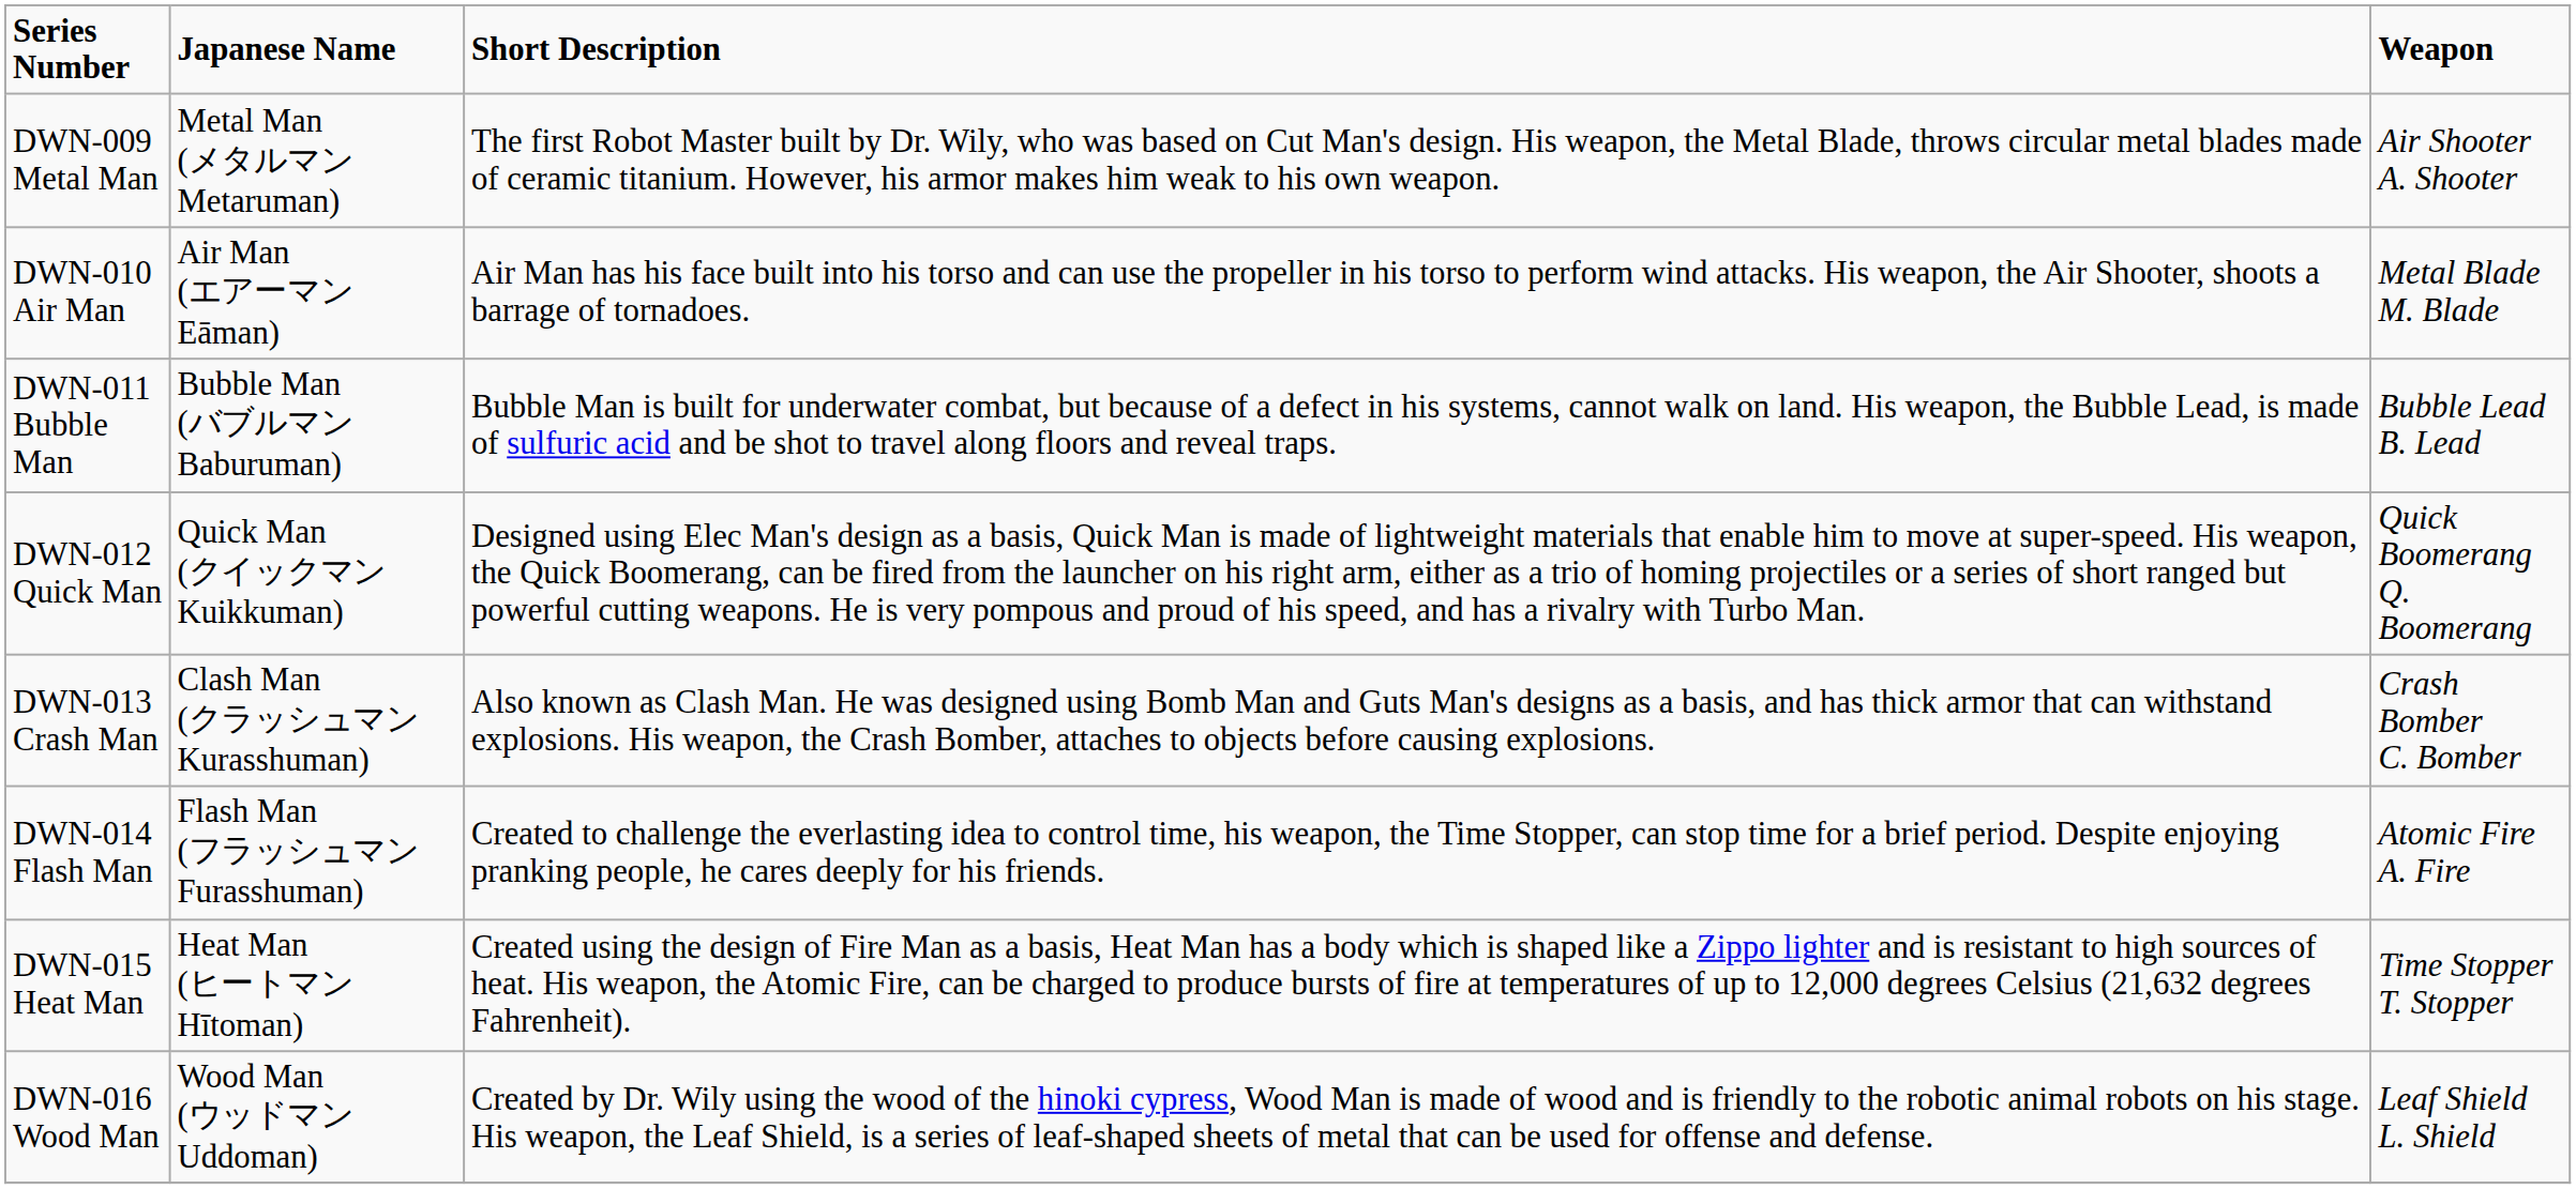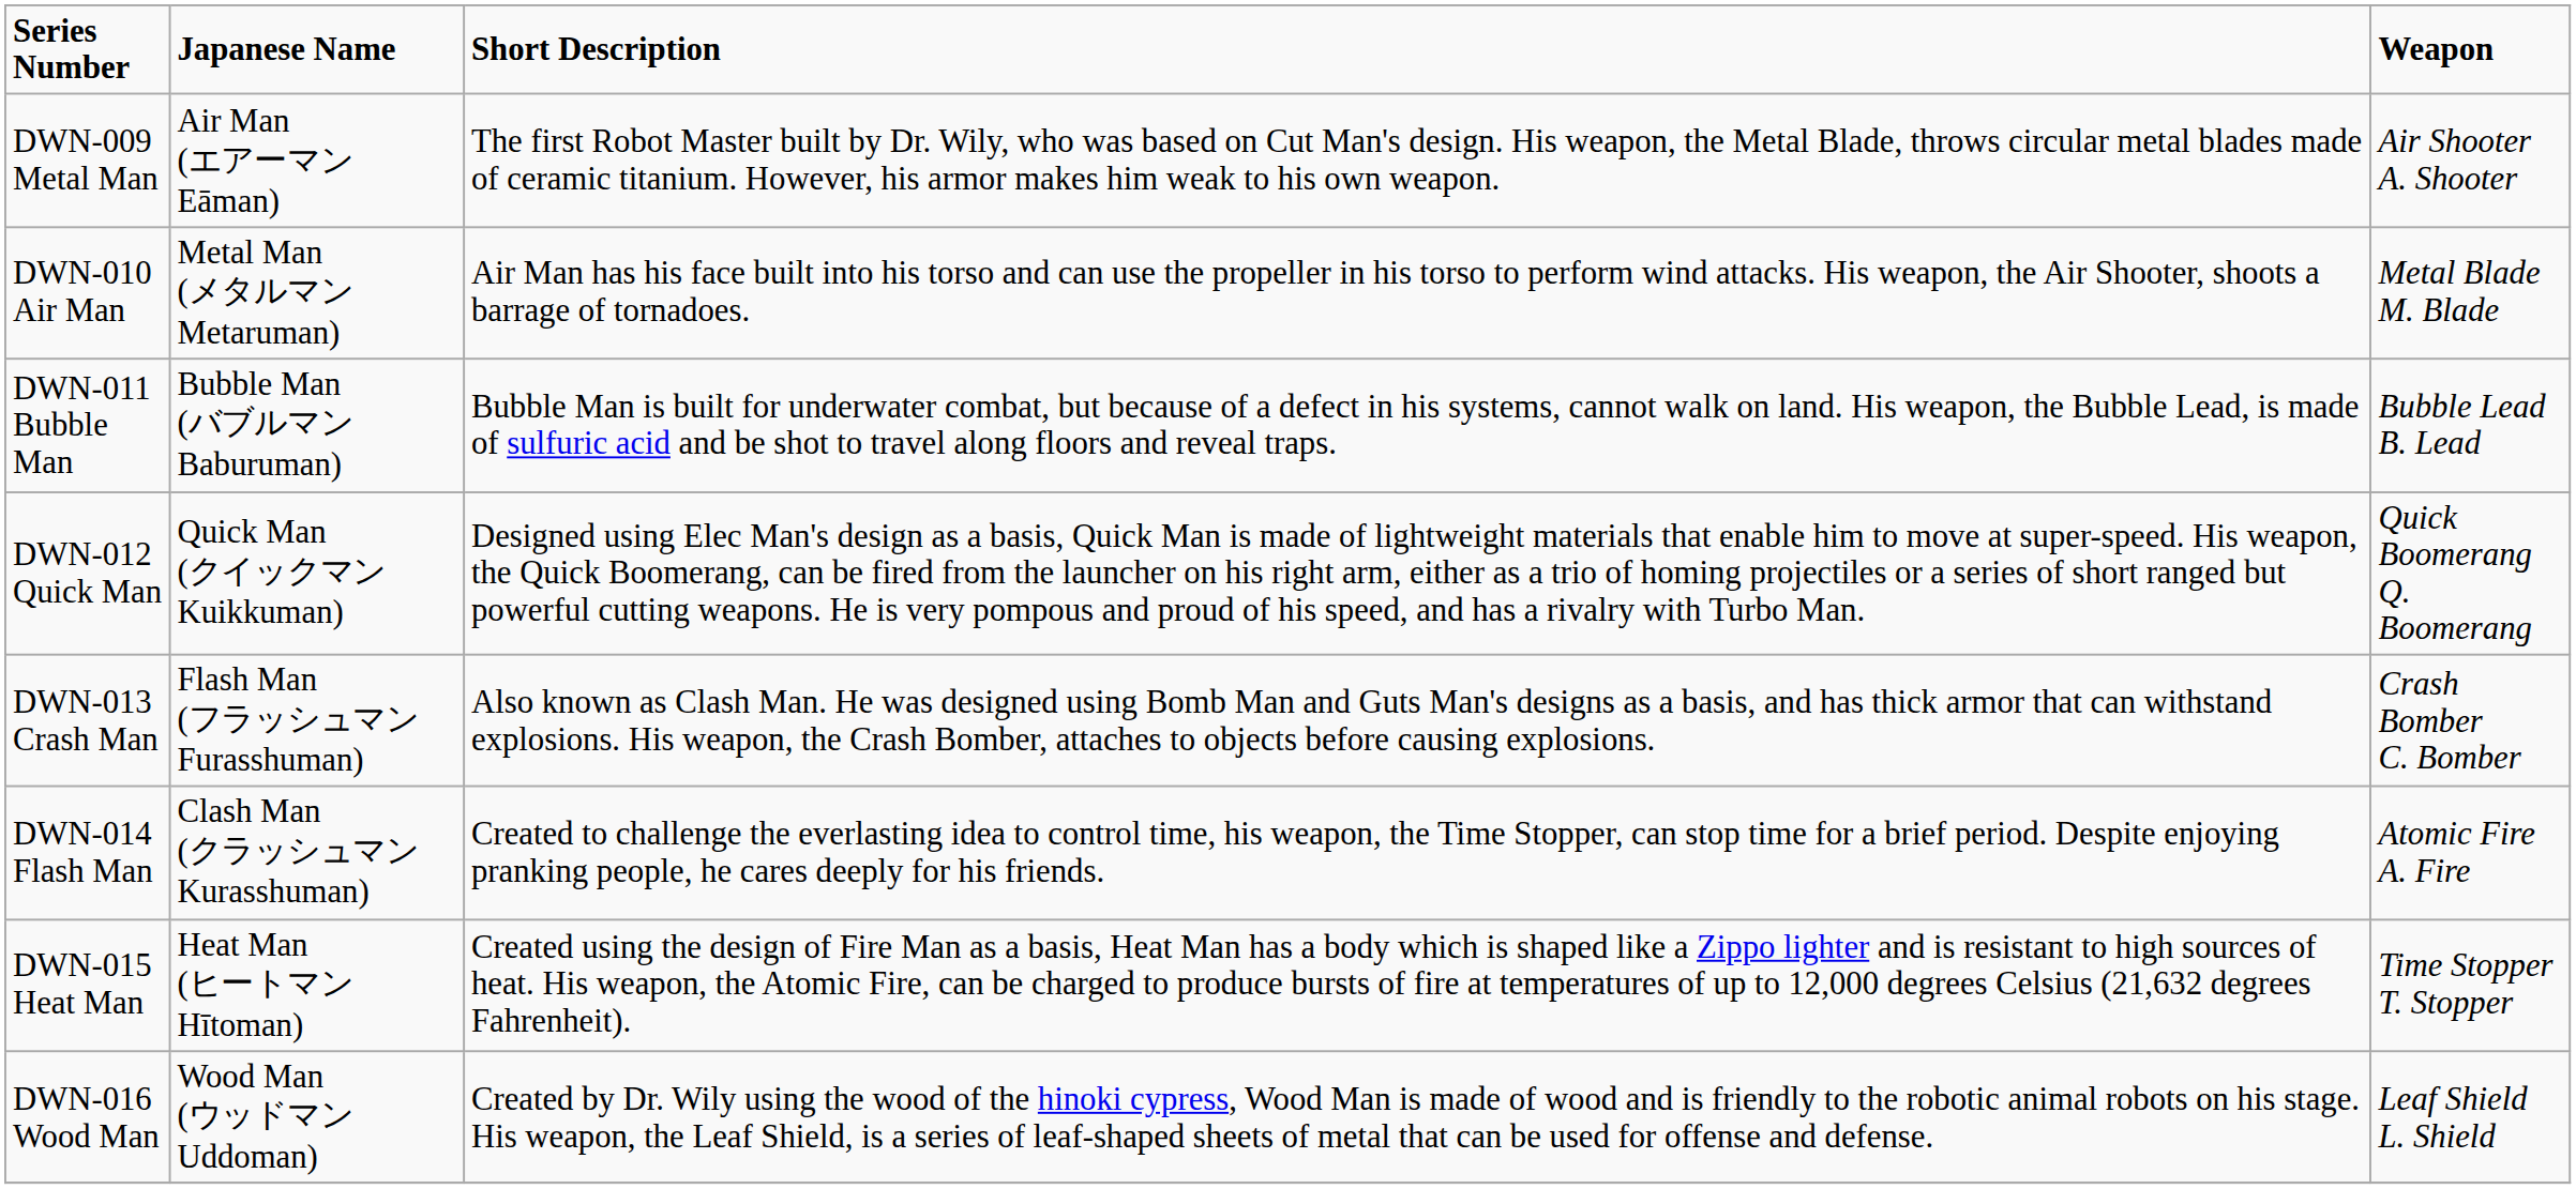 <table class="wikitable">
 <tr>
 <td><strong>Series Number</strong></td>
 <td><strong>Japanese Name</strong></td>
 <td><strong>Short Description</strong></td>
 <td><strong>Weapon</strong></td>
 </tr>
 <tr>
 <td>DWN-009<br>Metal Man</td>
-<td>Metal Man<br>(メタルマン Metaruman)</td>
+<td>Air Man<br>(エアーマン Eāman)</td>
 <td>The first Robot Master built by Dr. Wily, who was based on Cut Man's design. His weapon, the Metal Blade, throws circular metal blades made of ceramic titanium. However, his armor makes him weak to his own weapon.</td>
 <td><em>Air Shooter</em><br><em>A. Shooter</em></td>
 </tr>
 <tr>
 <td>DWN-010<br>Air Man</td>
-<td>Air Man<br>(エアーマン Eāman)</td>
+<td>Metal Man<br>(メタルマン Metaruman)</td>
 <td>Air Man has his face built into his torso and can use the propeller in his torso to perform wind attacks. His weapon, the Air Shooter, shoots a barrage of tornadoes.</td>
 <td><em>Metal Blade</em><br><em>M. Blade</em></td>
 </tr>
 <tr>
 <td>DWN-011<br>Bubble Man</td>
 <td>Bubble Man<br>(バブルマン Baburuman)</td>
 <td>Bubble Man is built for underwater combat, but because of a defect in his systems, cannot walk on land. His weapon, the Bubble Lead, is made of <a href='#'>sulfuric acid</a> and be shot to travel along floors and reveal traps.</td>
 <td><em>Bubble Lead</em><br><em>B. Lead</em></td>
 </tr>
 <tr>
 <td>DWN-012<br>Quick Man</td>
 <td>Quick Man<br>(クイックマン Kuikkuman)</td>
 <td>Designed using Elec Man's design as a basis, Quick Man is made of lightweight materials that enable him to move at super-speed. His weapon, the Quick Boomerang, can be fired from the launcher on his right arm, either as a trio of homing projectiles or a series of short ranged but powerful cutting weapons. He is very pompous and proud of his speed, and has a rivalry with Turbo Man.</td>
 <td><em>Quick Boomerang</em><br><em>Q. Boomerang</em></td>
 </tr>
 <tr>
 <td>DWN-013<br>Crash Man</td>
-<td>Clash Man<br>(クラッシュマン Kurasshuman)</td>
+<td>Flash Man<br>(フラッシュマン Furasshuman)</td>
 <td>Also known as Clash Man. He was designed using Bomb Man and Guts Man's designs as a basis, and has thick armor that can withstand explosions. His weapon, the Crash Bomber, attaches to objects before causing explosions.</td>
 <td><em>Crash Bomber</em><br><em>C. Bomber</em></td>
 </tr>
 <tr>
 <td>DWN-014<br>Flash Man</td>
-<td>Flash Man<br>(フラッシュマン Furasshuman)</td>
+<td>Clash Man<br>(クラッシュマン Kurasshuman)</td>
 <td>Created to challenge the everlasting idea to control time, his weapon, the Time Stopper, can stop time for a brief period. Despite enjoying pranking people, he cares deeply for his friends.</td>
 <td><em>Atomic Fire</em><br><em>A. Fire</em></td>
 </tr>
 <tr>
 <td>DWN-015<br>Heat Man</td>
 <td>Heat Man<br>(ヒートマン Hītoman)</td>
 <td>Created using the design of Fire Man as a basis, Heat Man has a body which is shaped like a <a href='#'>Zippo lighter</a> and is resistant to high sources of heat. His weapon, the Atomic Fire, can be charged to produce bursts of fire at temperatures of up to 12,000 degrees Celsius (21,632 degrees Fahrenheit).</td>
 <td><em>Time Stopper</em><br><em>T. Stopper</em></td>
 </tr>
 <tr>
 <td>DWN-016<br>Wood Man</td>
 <td>Wood Man<br>(ウッドマン Uddoman)</td>
 <td>Created by Dr. Wily using the wood of the <a href='#'>hinoki cypress</a>, Wood Man is made of wood and is friendly to the robotic animal robots on his stage. His weapon, the Leaf Shield, is a series of leaf-shaped sheets of metal that can be used for offense and defense.</td>
 <td><em>Leaf Shield</em><br><em>L. Shield</em></td>
 </tr>
 <tr>
 </tr>
 </table>
